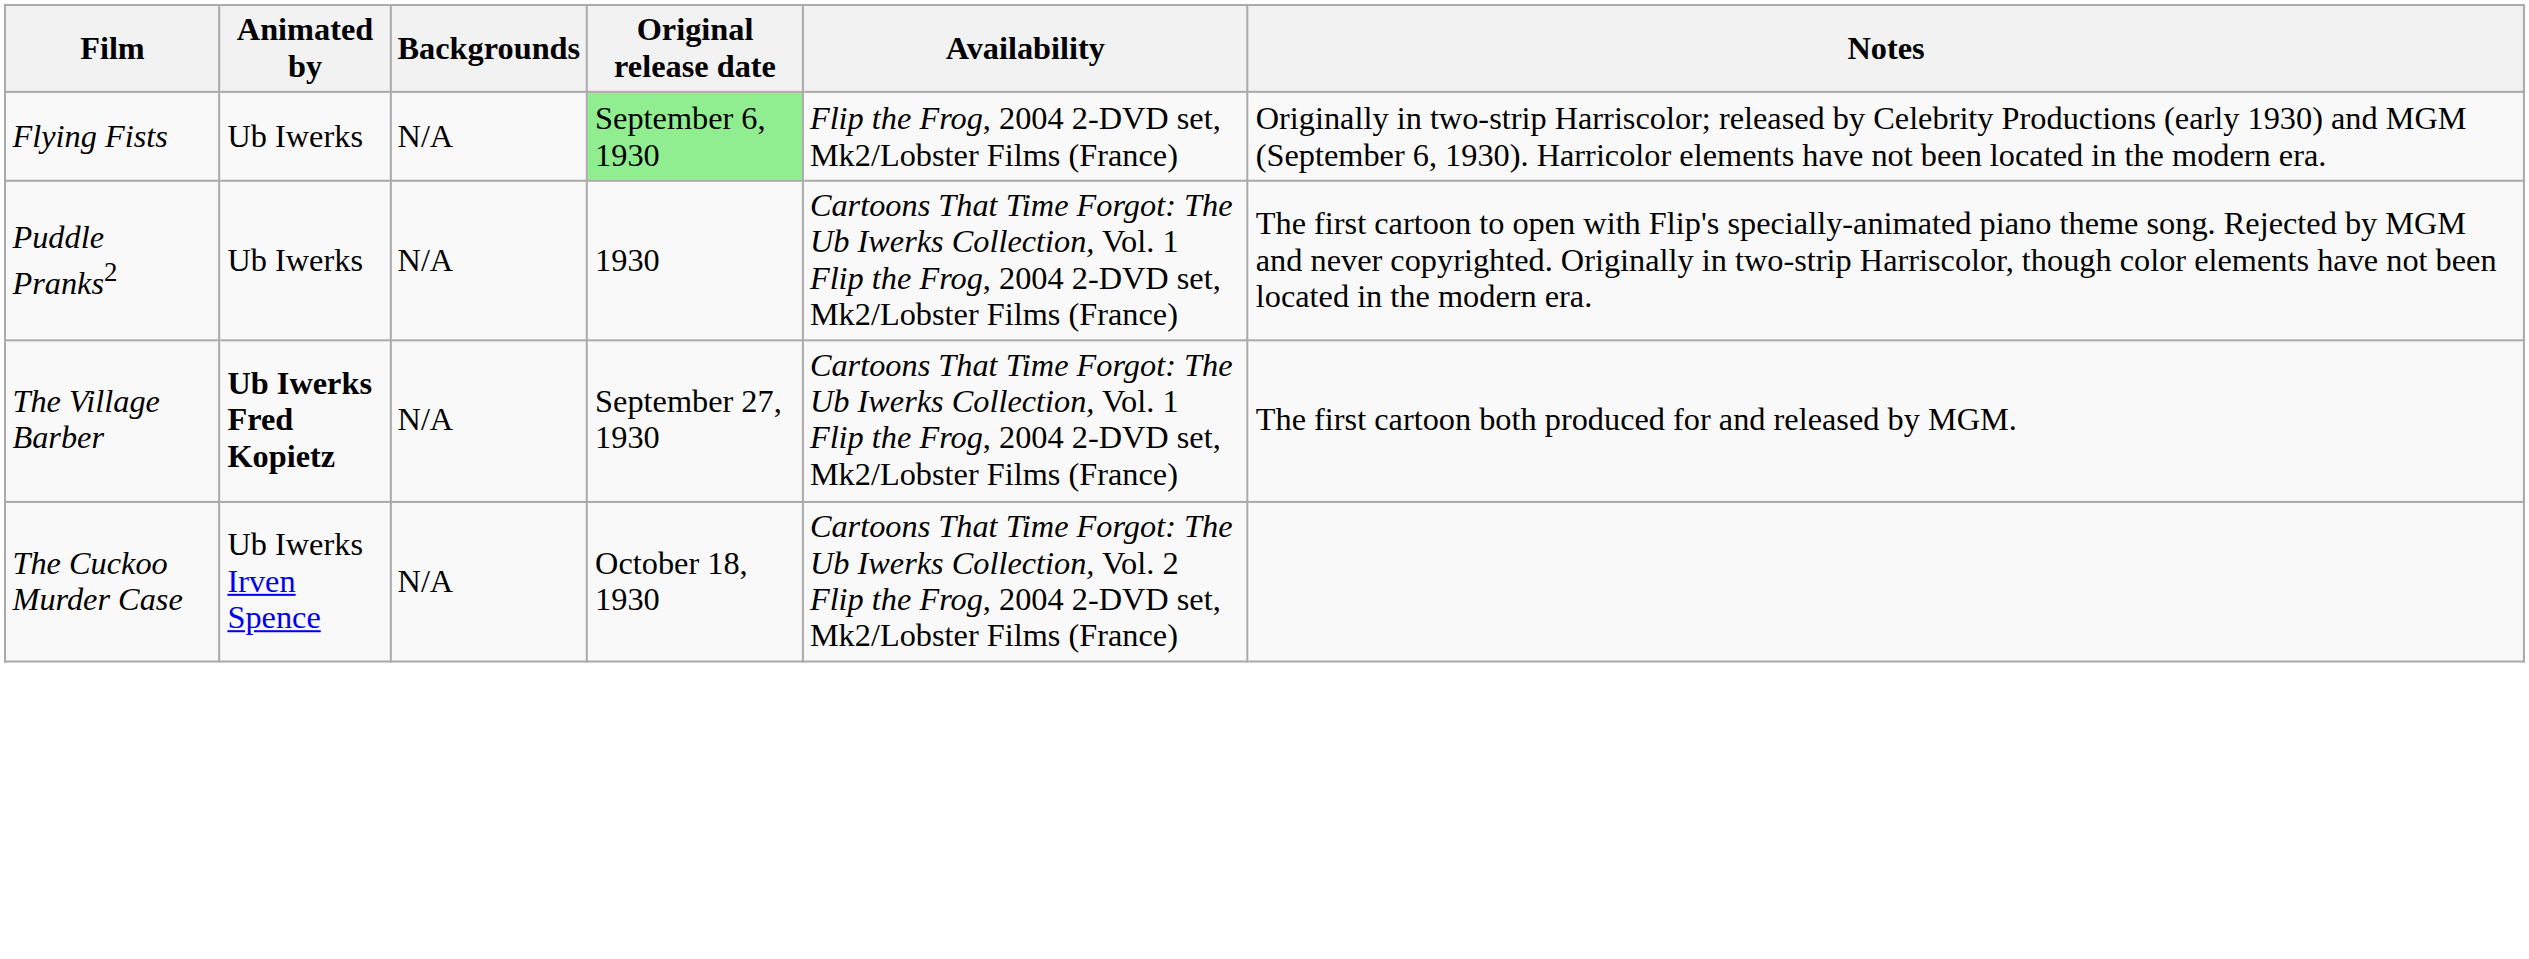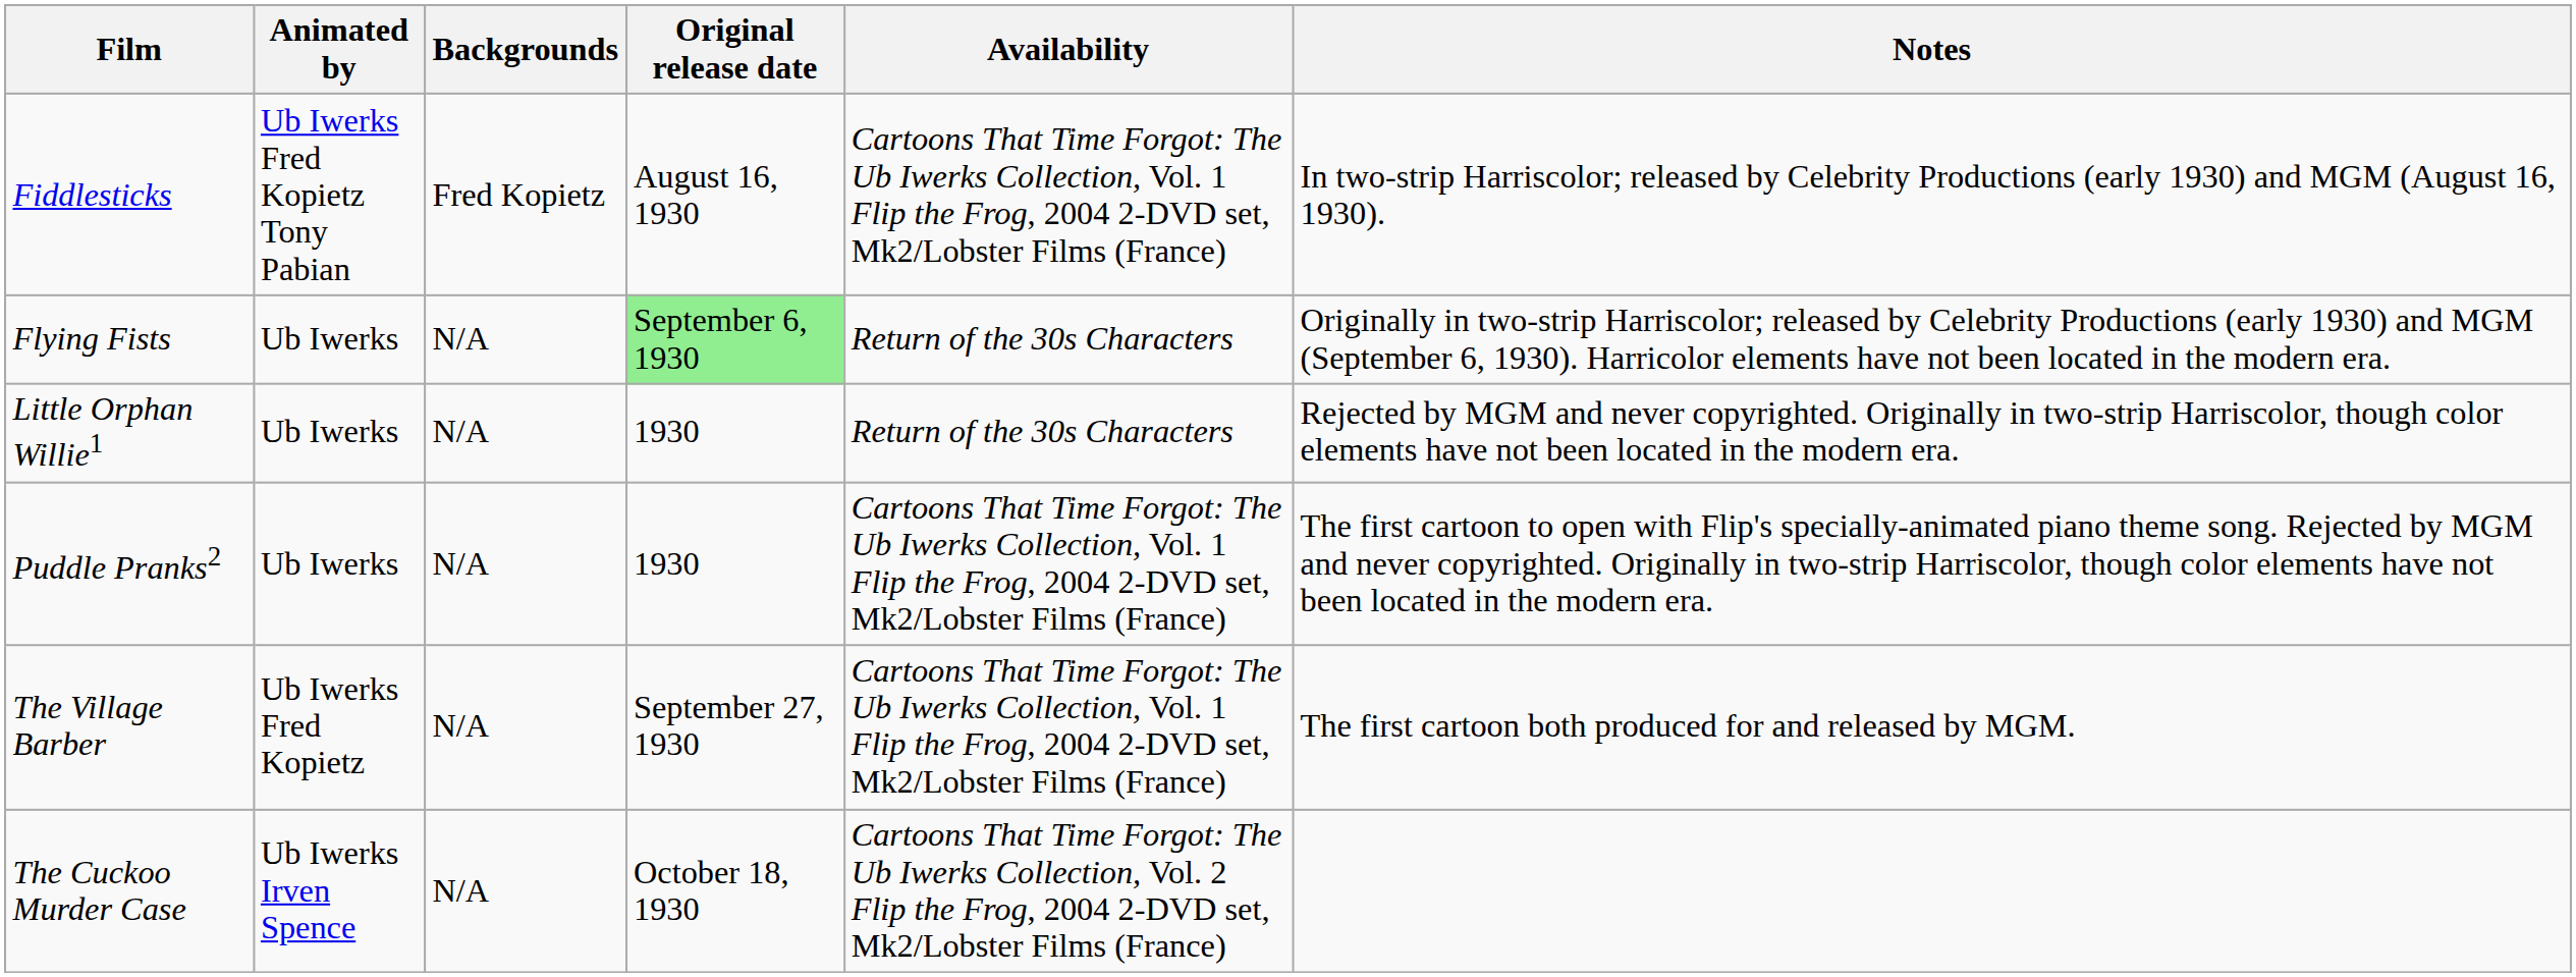 <table class="wikitable">
 <tr>
 <th>Film</th>
 <th>Animated by</th>
 <th>Backgrounds</th>
 <th>Original release date</th>
 <th>Availability</th>
 <th>Notes</th>
 </tr>
 <tr>
+<td><em><a href='#'>Fiddlesticks</a></em></td>
+<td><a href='#'>Ub Iwerks</a><br>Fred Kopietz<br>Tony Pabian</td>
+<td>Fred Kopietz</td>
+<td>August 16, 1930</td>
+<td><em>Cartoons That Time Forgot: The Ub Iwerks Collection,</em> Vol. 1<br><em>Flip the Frog</em>, 2004 2-DVD set, Mk2/Lobster Films (France)</td>
+<td>In two-strip Harriscolor; released by Celebrity Productions (early 1930) and MGM (August 16, 1930).</td>
+</tr>
+<tr>
 <td><em>Flying Fists</em></td>
 <td>Ub Iwerks</td>
 <td>N/A</td>
 <td style="background: lightgreen;">September 6, 1930</td>
-<td><em>Flip the Frog</em>, 2004 2-DVD set, Mk2/Lobster Films (France)</td>
+<td><em>Return of the 30s Characters</em></td>
 <td>Originally in two-strip Harriscolor; released by Celebrity Productions (early 1930) and MGM (September 6, 1930). Harricolor elements have not been located in the modern era.</td>
+</tr>
+<tr>
+<td><em>Little Orphan Willie</em><sup>1</sup></td>
+<td>Ub Iwerks</td>
+<td>N/A</td>
+<td>1930</td>
+<td><em>Return of the 30s Characters</em></td>
+<td>Rejected by MGM and never copyrighted. Originally in two-strip Harriscolor, though color elements have not been located in the modern era.</td>
 </tr>
 <tr>
 <td><em>Puddle Pranks</em><sup>2</sup></td>
 <td>Ub Iwerks</td>
 <td>N/A</td>
 <td>1930</td>
 <td><em>Cartoons That Time Forgot: The Ub Iwerks Collection,</em> Vol. 1<br><em>Flip the Frog</em>, 2004 2-DVD set, Mk2/Lobster Films (France)</td>
 <td>The first cartoon to open with Flip's specially-animated piano theme song. Rejected by MGM and never copyrighted. Originally in two-strip Harriscolor, though color elements have not been located in the modern era.</td>
 </tr>
 <tr>
 <td><em>The Village Barber</em></td>
-<td><strong>Ub Iwerks<br>Fred Kopietz</strong></td>
+<td>Ub Iwerks<br>Fred Kopietz</td>
 <td>N/A</td>
 <td>September 27, 1930</td>
 <td><em>Cartoons That Time Forgot: The Ub Iwerks Collection,</em> Vol. 1<br><em>Flip the Frog</em>, 2004 2-DVD set, Mk2/Lobster Films (France)</td>
 <td>The first cartoon both produced for and released by MGM.</td>
 </tr>
 <tr>
 <td><em>The Cuckoo Murder Case</em></td>
 <td>Ub Iwerks<br><a href='#'>Irven Spence</a></td>
 <td>N/A</td>
 <td>October 18, 1930</td>
 <td><em>Cartoons That Time Forgot: The Ub Iwerks Collection,</em> Vol. 2<br><em>Flip the Frog</em>, 2004 2-DVD set, Mk2/Lobster Films (France)</td>
 <td></td>
 </tr>
 </table>
